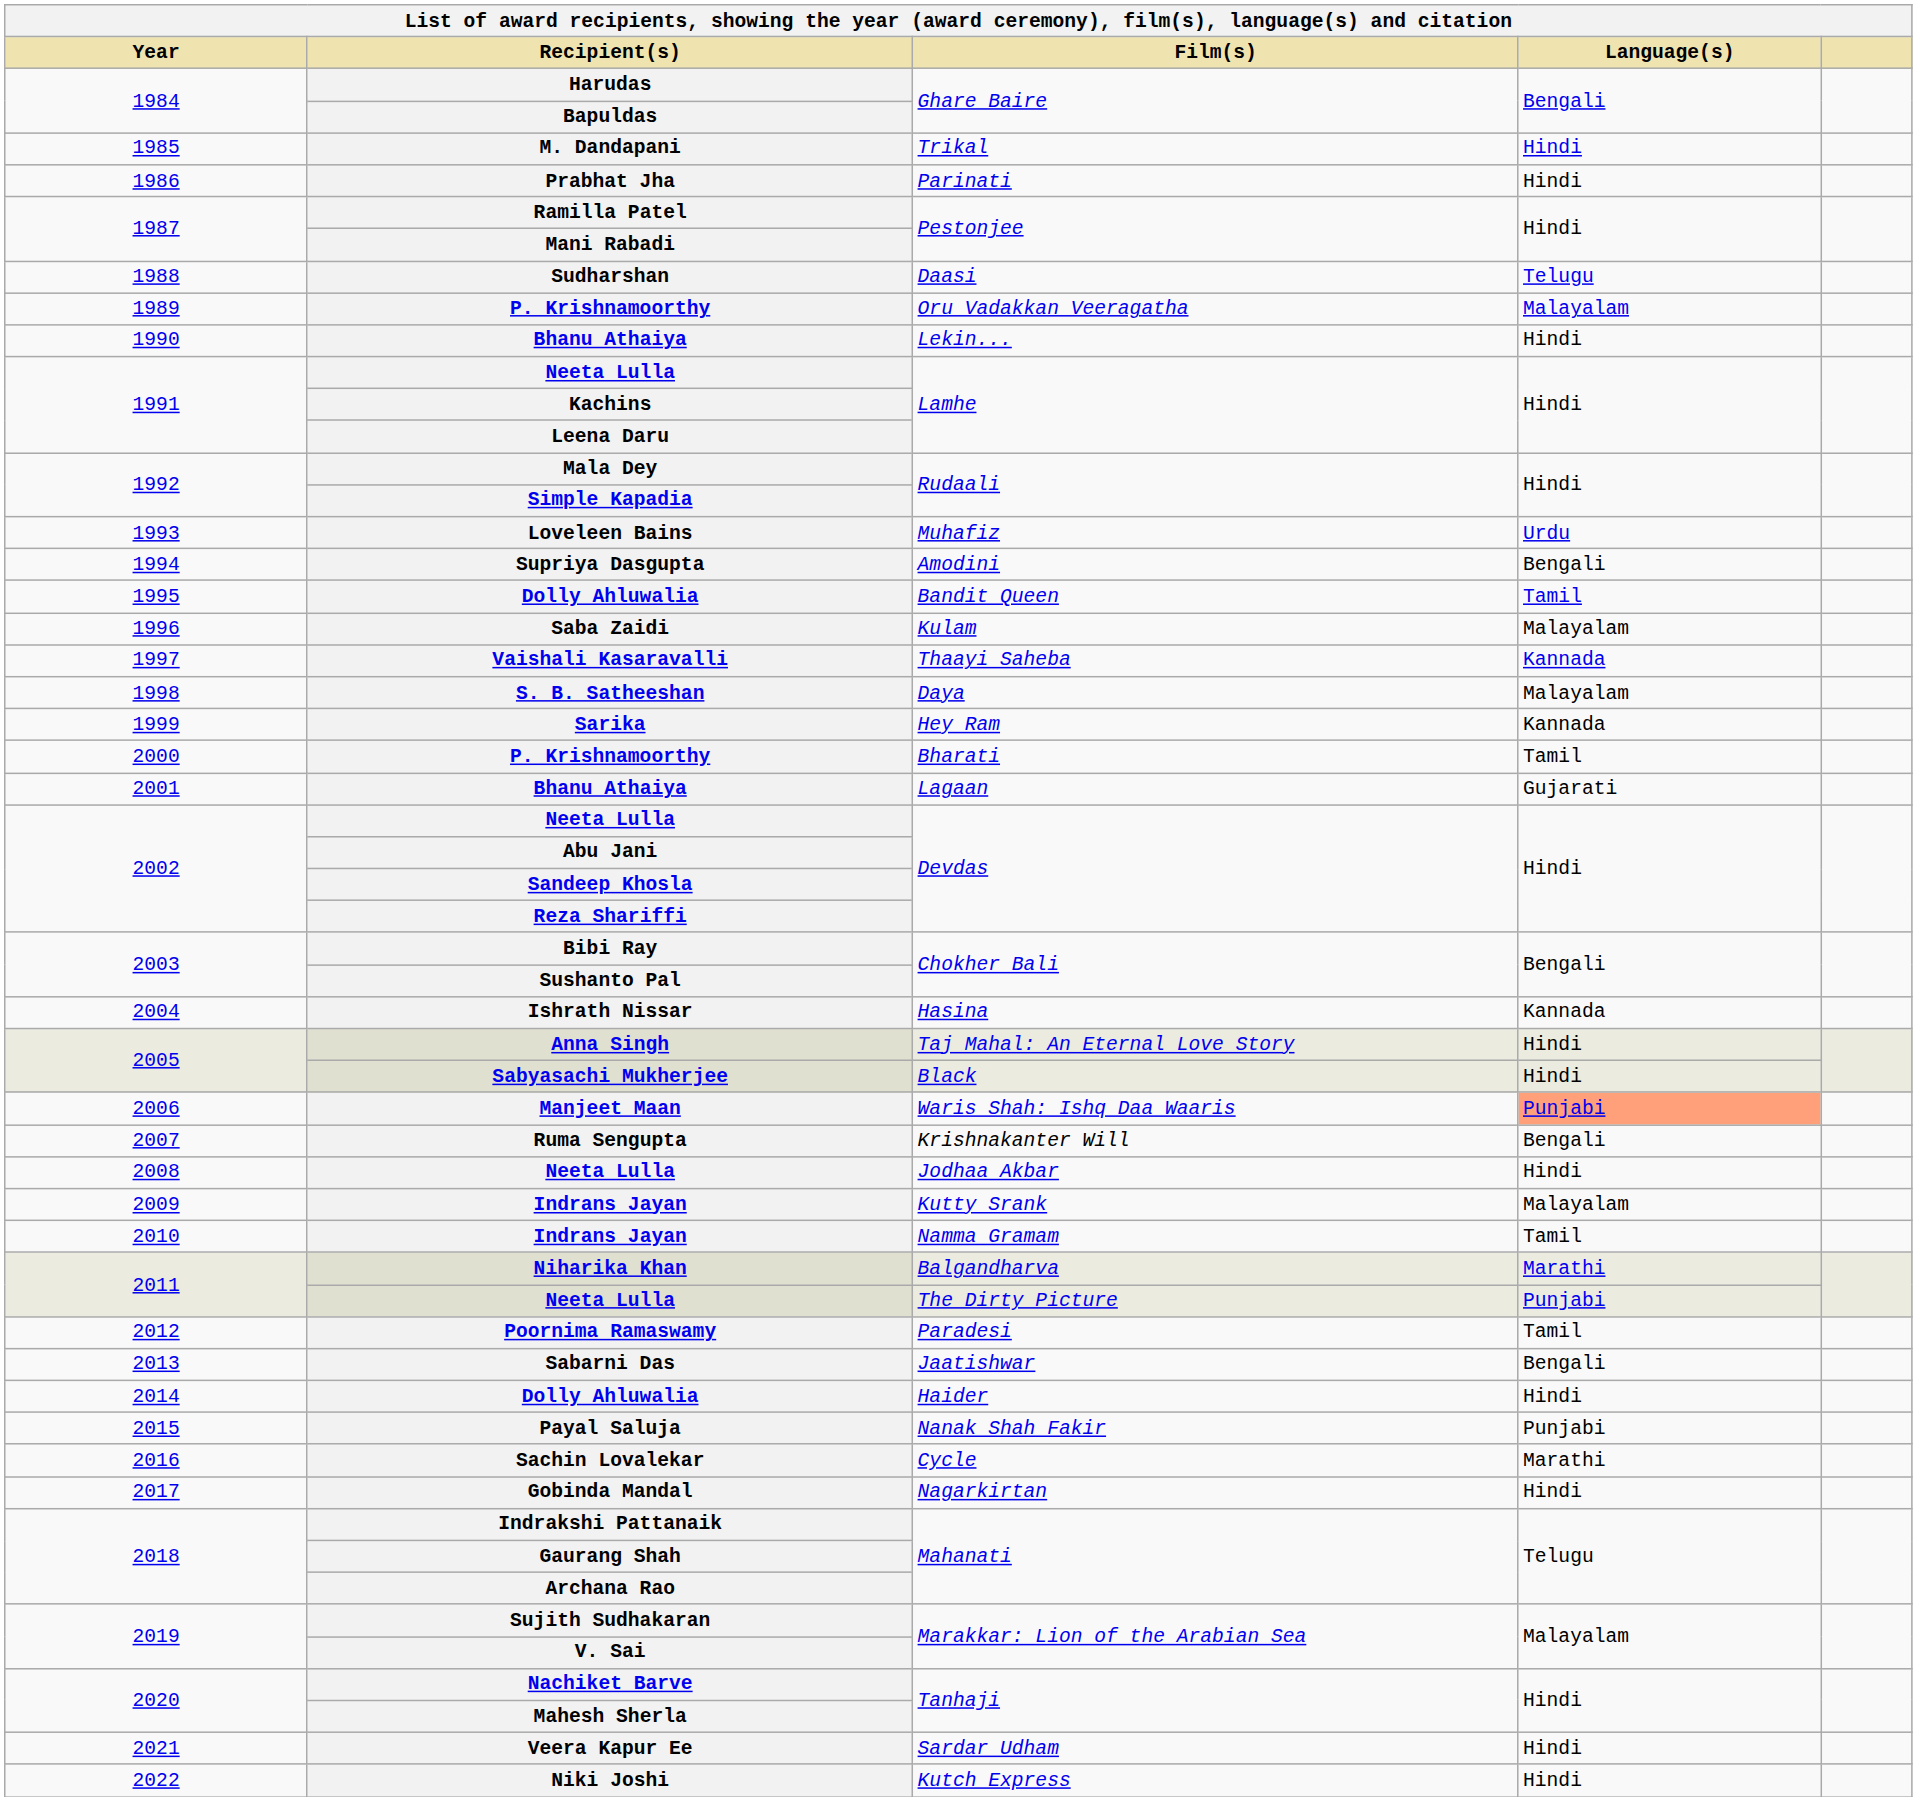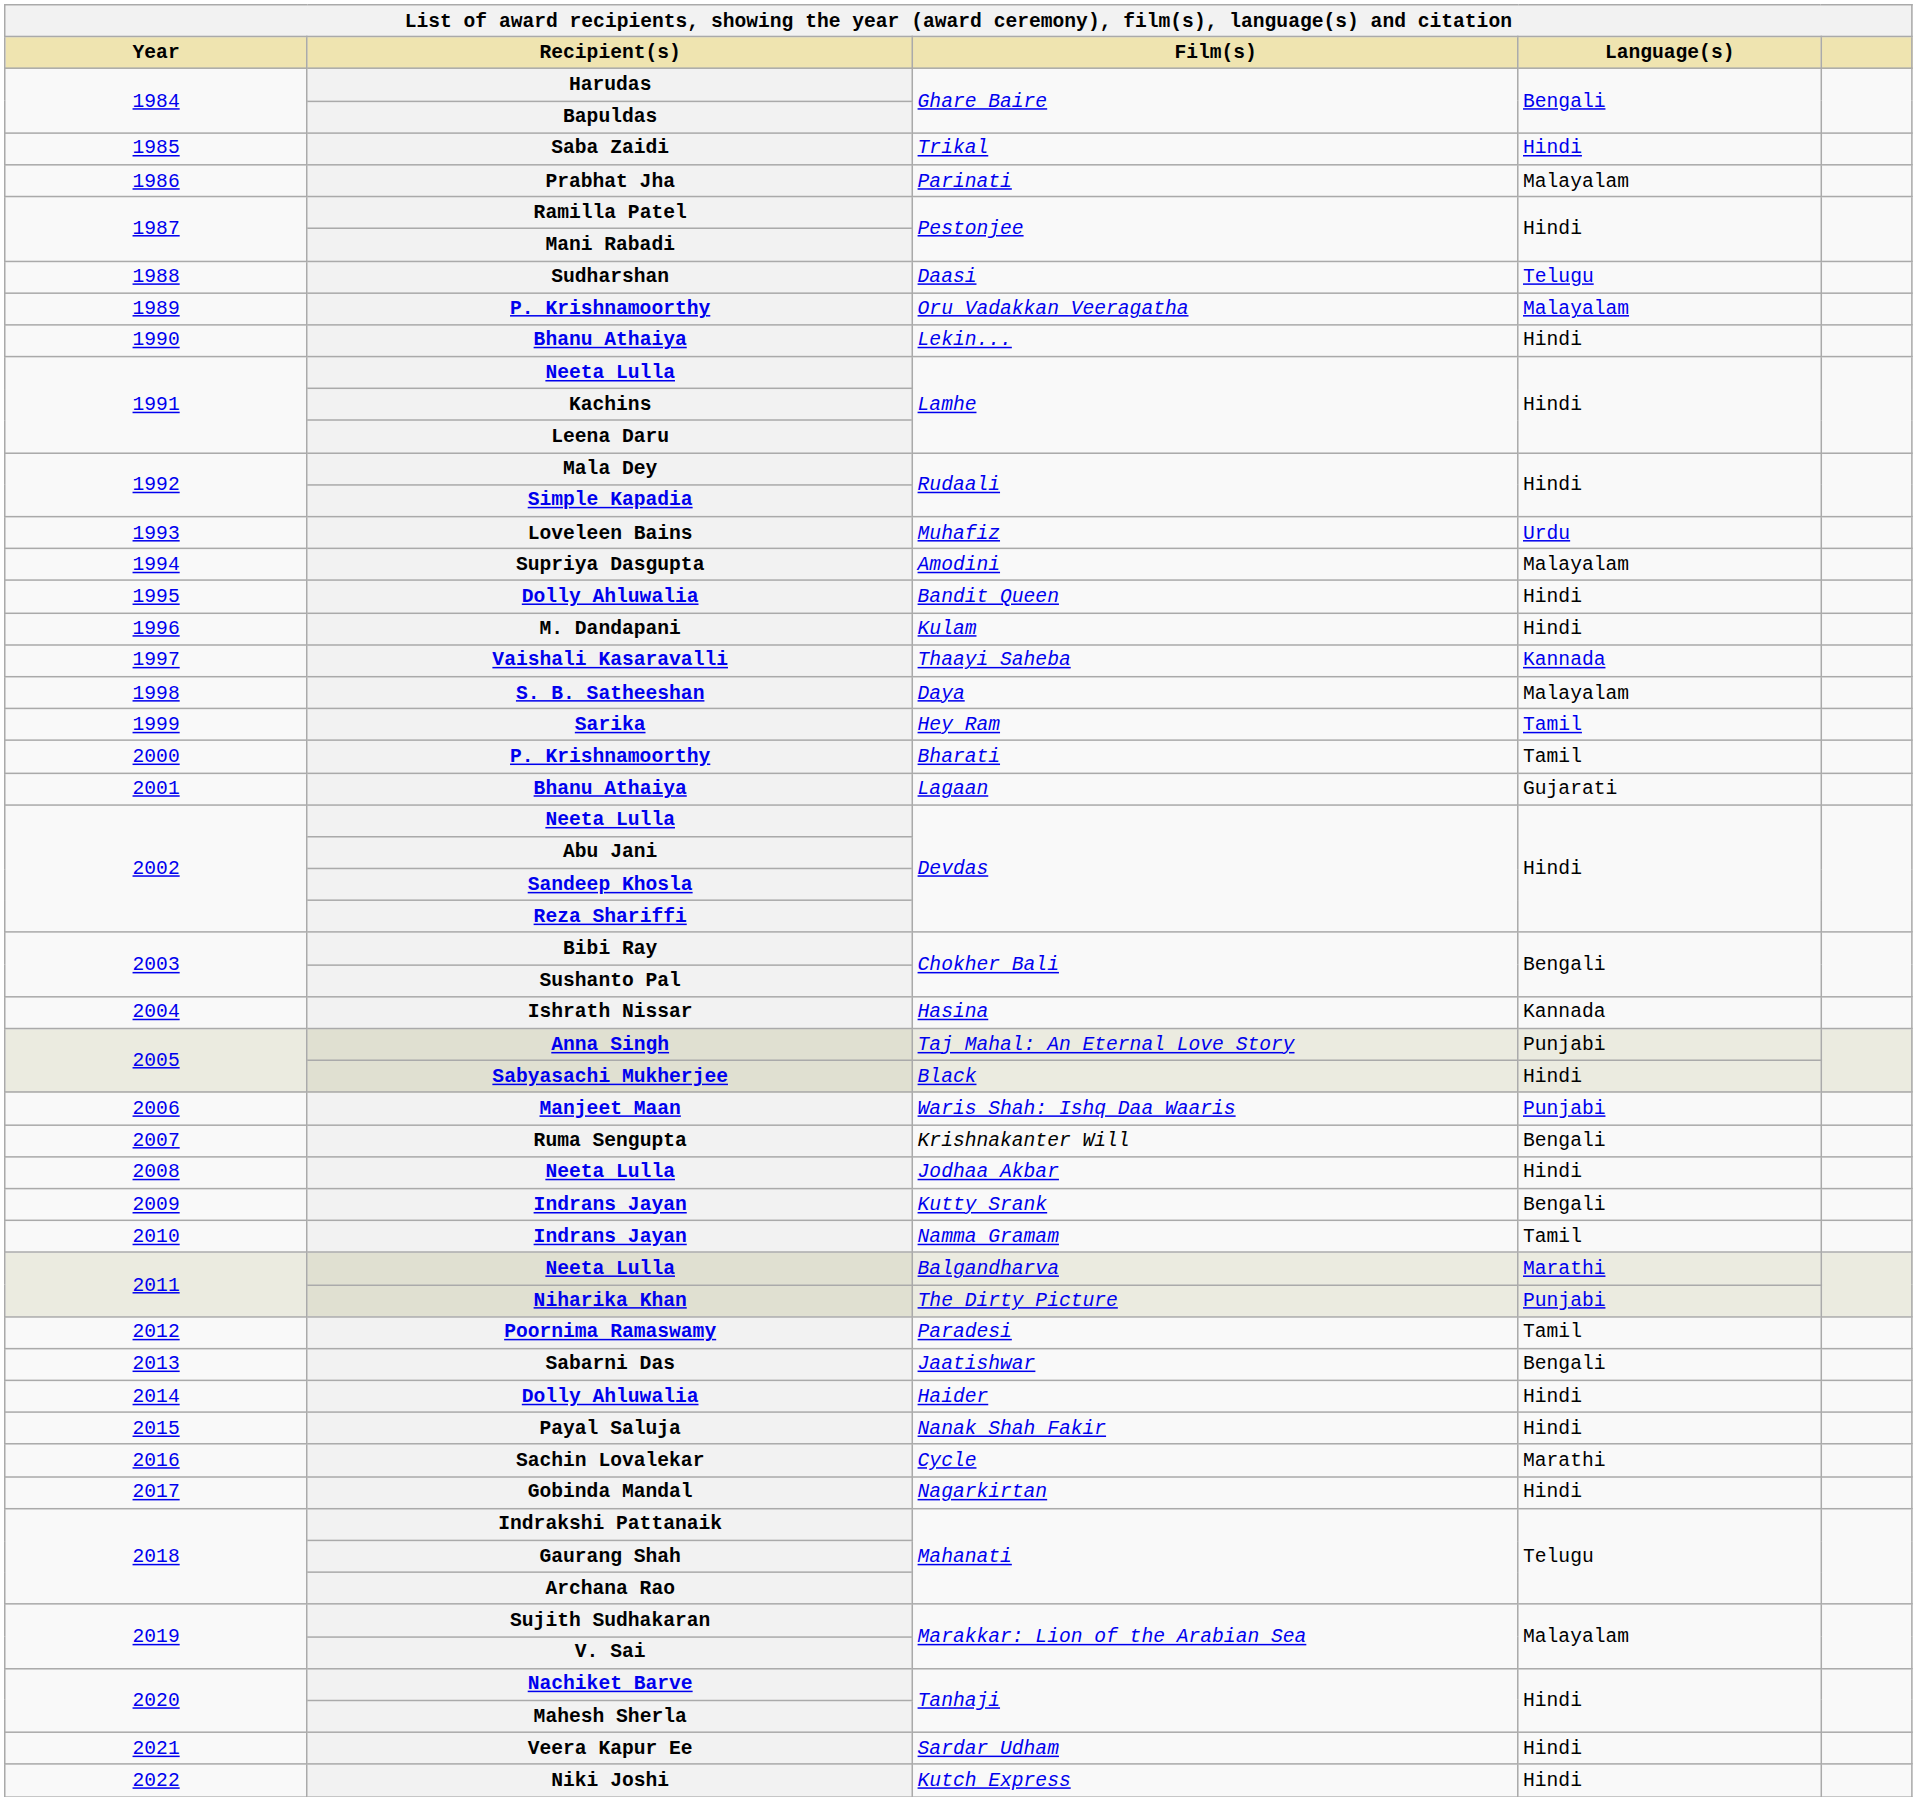 <table class="wikitable sortable plainrowheaders" style="width:100%">
 <tr>
 <th colspan="5">List of award recipients, showing the year (award ceremony), film(s), language(s) and citation</th>
 </tr>
 <tr>
 <th scope="col" style="background-color:#EFE4B0;width:10%;">Year</th>
 <th scope="col" style="background-color:#EFE4B0;width:20%;">Recipient(s)</th>
 <th scope="col" style="background-color:#EFE4B0;width:20%;">Film(s)</th>
 <th scope="col" style="background-color:#EFE4B0;width:10%;">Language(s)</th>
 <th scope="col" style="background-color:#EFE4B0;width:3%" class="unsortable"></th>
 </tr>
 <tr>
 <td align="center" rowspan="2"><a href='#'>1984<br></a></td>
 <th scope="row">Harudas</th>
 <td rowspan="2"><em><a href='#'>Ghare Baire</a></em></td>
 <td rowspan="2"><a href='#'>Bengali</a></td>
 <td align="center" rowspan="2"></td>
 </tr>
 <tr>
 <th scope="row">Bapuldas</th>
 </tr>
 <tr>
 <td align="center"><a href='#'>1985<br></a></td>
-<th scope="row">M. Dandapani</th>
+<th scope="row">Saba Zaidi</th>
 <td><em><a href='#'>Trikal</a></em></td>
 <td><a href='#'>Hindi</a></td>
 <td align="center"></td>
 </tr>
 <tr>
 <td align="center"><a href='#'>1986<br></a></td>
 <th scope="row">Prabhat Jha</th>
 <td><em><a href='#'>Parinati</a></em></td>
-<td>Hindi</td>
+<td>Malayalam</td>
 <td align="center"></td>
 </tr>
 <tr>
 <td align="center" rowspan="2"><a href='#'>1987<br></a></td>
 <th scope="row">Ramilla Patel</th>
 <td rowspan="2"><em><a href='#'>Pestonjee</a></em></td>
 <td rowspan="2">Hindi</td>
 <td align="center" rowspan="2"></td>
 </tr>
 <tr>
 <th scope="row">Mani Rabadi</th>
 </tr>
 <tr>
 <td align="center"><a href='#'>1988<br></a></td>
 <th scope="row">Sudharshan</th>
 <td><em><a href='#'>Daasi</a></em></td>
 <td><a href='#'>Telugu</a></td>
 <td align="center"></td>
 </tr>
 <tr>
 <td align="center"><a href='#'>1989<br></a></td>
 <th scope="row"><a href='#'>P. Krishnamoorthy</a></th>
 <td><em><a href='#'>Oru Vadakkan Veeragatha</a></em></td>
 <td><a href='#'>Malayalam</a></td>
 <td align="center"></td>
 </tr>
 <tr>
 <td align="center"><a href='#'>1990<br></a></td>
 <th scope="row"><a href='#'>Bhanu Athaiya</a></th>
 <td><em><a href='#'>Lekin...</a></em></td>
 <td>Hindi</td>
 <td align="center"></td>
 </tr>
 <tr>
 <td align="center" rowspan="3"><a href='#'>1991<br></a></td>
 <th scope="row"><a href='#'>Neeta Lulla</a></th>
 <td rowspan="3"><em><a href='#'>Lamhe</a></em></td>
 <td rowspan="3">Hindi</td>
 <td align="center" rowspan="3"></td>
 </tr>
 <tr>
 <th scope="row">Kachins</th>
 </tr>
 <tr>
 <th scope="row">Leena Daru</th>
 </tr>
 <tr>
 <td align="center" rowspan="2"><a href='#'>1992<br></a></td>
 <th scope="row">Mala Dey</th>
 <td rowspan="2"><em><a href='#'>Rudaali</a></em></td>
 <td rowspan="2">Hindi</td>
 <td align="center" rowspan="2"></td>
 </tr>
 <tr>
 <th scope="row"><a href='#'>Simple Kapadia</a></th>
 </tr>
 <tr>
 <td align="center"><a href='#'>1993<br></a></td>
 <th scope="row">Loveleen Bains</th>
 <td><em><a href='#'>Muhafiz</a></em></td>
 <td><a href='#'>Urdu</a></td>
 <td align="center"></td>
 </tr>
 <tr>
 <td align="center"><a href='#'>1994<br></a></td>
 <th scope="row">Supriya Dasgupta</th>
 <td><em><a href='#'>Amodini</a></em></td>
-<td>Bengali</td>
+<td>Malayalam</td>
 <td align="center"></td>
 </tr>
 <tr>
 <td align="center"><a href='#'>1995<br></a></td>
 <th scope="row"><a href='#'>Dolly Ahluwalia</a></th>
 <td><em><a href='#'>Bandit Queen</a></em></td>
-<td><a href='#'>Tamil</a></td>
+<td>Hindi</td>
 <td align="center"></td>
 </tr>
 <tr>
 <td align="center"><a href='#'>1996<br></a></td>
-<th scope="row">Saba Zaidi</th>
+<th scope="row">M. Dandapani</th>
 <td><em><a href='#'>Kulam</a></em></td>
-<td>Malayalam</td>
+<td>Hindi</td>
 <td align="center"></td>
 </tr>
 <tr>
 <td align="center"><a href='#'>1997<br></a></td>
 <th scope="row"><a href='#'>Vaishali Kasaravalli</a></th>
 <td><em><a href='#'>Thaayi Saheba</a></em></td>
 <td><a href='#'>Kannada</a></td>
 <td align="center"></td>
 </tr>
 <tr>
 <td align="center"><a href='#'>1998<br></a></td>
 <th scope="row"><a href='#'>S. B. Satheeshan</a></th>
 <td><em><a href='#'>Daya</a></em></td>
 <td>Malayalam</td>
 <td align="center"></td>
 </tr>
 <tr>
 <td align="center"><a href='#'>1999<br></a></td>
 <th scope="row"><a href='#'>Sarika</a></th>
 <td><em><a href='#'>Hey Ram</a></em></td>
-<td>Kannada</td>
+<td><a href='#'>Tamil</a></td>
 <td align="center"></td>
 </tr>
 <tr>
 <td align="center"><a href='#'>2000<br></a></td>
 <th scope="row"><a href='#'>P. Krishnamoorthy</a></th>
 <td><em><a href='#'>Bharati</a></em></td>
 <td>Tamil</td>
 <td align="center"></td>
 </tr>
 <tr>
 <td align="center"><a href='#'>2001<br></a></td>
 <th scope="row"><a href='#'>Bhanu Athaiya</a></th>
 <td><em><a href='#'>Lagaan</a></em></td>
 <td>Gujarati</td>
 <td align="center"></td>
 </tr>
 <tr>
 <td align="center" rowspan="4"><a href='#'>2002<br></a></td>
 <th scope="row"><a href='#'>Neeta Lulla</a></th>
 <td rowspan="4"><em><a href='#'>Devdas</a></em></td>
 <td rowspan="4">Hindi</td>
 <td align="center" rowspan="4"></td>
 </tr>
 <tr>
 <th scope="row">Abu Jani</th>
 </tr>
 <tr>
 <th scope="row"><a href='#'>Sandeep Khosla</a></th>
 </tr>
 <tr>
 <th scope="row"><a href='#'>Reza Shariffi</a></th>
 </tr>
 <tr>
 <td align="center" rowspan="2"><a href='#'>2003<br></a></td>
 <th scope="row">Bibi Ray</th>
 <td rowspan="2"><em><a href='#'>Chokher Bali</a></em></td>
 <td rowspan="2">Bengali</td>
 <td align="center" rowspan="2"></td>
 </tr>
 <tr>
 <th scope="row">Sushanto Pal</th>
 </tr>
 <tr>
 <td align="center"><a href='#'>2004<br></a></td>
 <th scope="row">Ishrath Nissar</th>
 <td><em><a href='#'>Hasina</a></em></td>
 <td>Kannada</td>
 <td align="center"></td>
 </tr>
 <tr bgcolor="#EBEBE0">
 <td align="center" rowspan="2"><a href='#'>2005<br></a></td>
 <th scope="row" style="background-color:#E0E0D1"><a href='#'>Anna Singh</a></th>
 <td><em><a href='#'>Taj Mahal: An Eternal Love Story</a></em></td>
-<td>Hindi</td>
+<td>Punjabi</td>
 <td align="center" rowspan="2"></td>
 </tr>
 <tr bgcolor="#EBEBE0">
 <th scope="row" style="background-color:#E0E0D1"><a href='#'>Sabyasachi Mukherjee</a></th>
 <td><em><a href='#'>Black</a></em></td>
 <td>Hindi</td>
 </tr>
 <tr>
 <td align="center"><a href='#'>2006<br></a></td>
 <th scope="row"><a href='#'>Manjeet Maan</a></th>
 <td><em><a href='#'>Waris Shah: Ishq Daa Waaris</a></em></td>
-<td style="background: lightsalmon;"><a href='#'>Punjabi</a></td>
+<td><a href='#'>Punjabi</a></td>
 <td align="center"></td>
 </tr>
 <tr>
 <td align="center"><a href='#'>2007<br></a></td>
 <th scope="row">Ruma Sengupta</th>
 <td><em>Krishnakanter Will</em></td>
 <td>Bengali</td>
 <td align="center"></td>
 </tr>
 <tr>
 <td align="center"><a href='#'>2008<br></a></td>
 <th scope="row"><a href='#'>Neeta Lulla</a></th>
 <td><em><a href='#'>Jodhaa Akbar</a></em></td>
 <td>Hindi</td>
 <td align="center"></td>
 </tr>
 <tr>
 <td align="center"><a href='#'>2009<br></a></td>
 <th scope="row"><a href='#'>Indrans Jayan</a></th>
 <td><em><a href='#'>Kutty Srank</a></em></td>
-<td>Malayalam</td>
+<td>Bengali</td>
 <td align="center"></td>
 </tr>
 <tr>
 <td align="center"><a href='#'>2010<br></a></td>
 <th scope="row"><a href='#'>Indrans Jayan</a></th>
 <td><em><a href='#'>Namma Gramam</a></em></td>
 <td>Tamil</td>
 <td align="center"></td>
 </tr>
 <tr bgcolor="#EBEBE0">
 <td align="center" rowspan="2"><a href='#'>2011<br></a></td>
-<th scope="row" style="background-color:#E0E0D1"><a href='#'>Niharika Khan</a></th>
+<th scope="row" style="background-color:#E0E0D1"><a href='#'>Neeta Lulla</a></th>
 <td><em><a href='#'>Balgandharva</a></em></td>
 <td><a href='#'>Marathi</a></td>
 <td align="center" rowspan="2"></td>
 </tr>
 <tr bgcolor="#EBEBE0">
-<th scope="row" style="background-color:#E0E0D1"><a href='#'>Neeta Lulla</a></th>
+<th scope="row" style="background-color:#E0E0D1"><a href='#'>Niharika Khan</a></th>
 <td><em><a href='#'>The Dirty Picture</a></em></td>
 <td><a href='#'>Punjabi</a></td>
 </tr>
 <tr>
 <td align="center"><a href='#'>2012<br></a></td>
 <th scope="row"><a href='#'>Poornima Ramaswamy</a></th>
 <td><em><a href='#'>Paradesi</a></em></td>
 <td>Tamil</td>
 <td align="center"></td>
 </tr>
 <tr>
 <td align="center"><a href='#'>2013<br></a></td>
 <th scope="row">Sabarni Das</th>
 <td><em><a href='#'>Jaatishwar</a></em></td>
 <td>Bengali</td>
 <td align="center"></td>
 </tr>
 <tr>
 <td align="center"><a href='#'>2014<br></a></td>
 <th scope="row"><a href='#'>Dolly Ahluwalia</a></th>
 <td><em><a href='#'>Haider</a></em></td>
 <td>Hindi</td>
 <td align="center"></td>
 </tr>
 <tr>
 <td align="center"><a href='#'>2015<br></a></td>
 <th scope="row">Payal Saluja</th>
 <td><em><a href='#'>Nanak Shah Fakir</a></em></td>
-<td>Punjabi</td>
+<td>Hindi</td>
 <td align="center"></td>
 </tr>
 <tr>
 <td align="center"><a href='#'>2016<br></a></td>
 <th scope="row">Sachin Lovalekar</th>
 <td><em><a href='#'>Cycle</a></em></td>
 <td>Marathi</td>
 <td align="center"></td>
 </tr>
 <tr>
 <td align="center"><a href='#'>2017<br></a></td>
 <th scope="row">Gobinda Mandal</th>
 <td><em><a href='#'>Nagarkirtan</a></em></td>
 <td>Hindi</td>
 <td align="center"></td>
 </tr>
 <tr>
 <td align="center" rowspan="3"><a href='#'>2018<br></a></td>
 <th scope="row">Indrakshi Pattanaik</th>
 <td rowspan="3"><em><a href='#'>Mahanati</a></em></td>
 <td rowspan="3">Telugu</td>
 <td align="center" rowspan="3"></td>
 </tr>
 <tr>
 <th scope="row">Gaurang Shah</th>
 </tr>
 <tr>
 <th scope="row">Archana Rao</th>
 </tr>
 <tr>
 <td align="center" rowspan="2"><a href='#'>2019<br></a></td>
 <th scope="row">Sujith Sudhakaran</th>
 <td rowspan="2"><em><a href='#'>Marakkar: Lion of the Arabian Sea</a></em></td>
 <td rowspan="2">Malayalam</td>
 <td align="center" rowspan="2"></td>
 </tr>
 <tr>
 <th scope="row">V. Sai</th>
 </tr>
 <tr>
 <td align="center" rowspan="2"><a href='#'>2020<br></a></td>
 <th scope="row"><a href='#'>Nachiket Barve</a></th>
 <td rowspan="2"><em><a href='#'>Tanhaji</a></em></td>
 <td rowspan="2">Hindi</td>
 <td rowspan="2"  align="center"></td>
 </tr>
 <tr>
 <th scope="row">Mahesh Sherla</th>
 </tr>
 <tr>
 <td align="center"><a href='#'>2021<br></a></td>
 <th scope="row">Veera Kapur Ee</th>
 <td><em><a href='#'>Sardar Udham</a></em></td>
 <td>Hindi</td>
 <td align="center"></td>
 </tr>
 <tr>
 <td align="center"><a href='#'>2022<br></a></td>
 <th scope="row">Niki Joshi</th>
 <td><em><a href='#'>Kutch Express</a></em></td>
 <td>Hindi</td>
 <td align="center"></td>
 </tr>
 </table>
